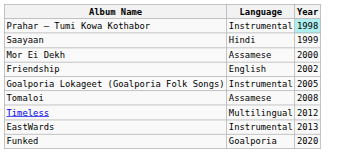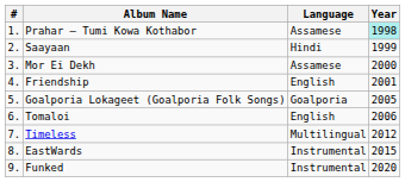 <table class="wikitable">
 <tr>
+<th>#</th>
 <th>Album Name</th>
 <th>Language</th>
 <th>Year</th>
 </tr>
 <tr>
+<td>1.</td>
 <td>Prahar – Tumi Kowa Kothabor</td>
-<td>Instrumental</td>
+<td>Assamese</td>
 <td style="background: paleturquoise;">1998</td>
 </tr>
 <tr>
+<td>2.</td>
 <td>Saayaan</td>
 <td>Hindi</td>
 <td>1999</td>
 </tr>
 <tr>
+<td>3.</td>
 <td>Mor Ei Dekh</td>
 <td>Assamese</td>
 <td>2000</td>
 </tr>
 <tr>
+<td>4.</td>
 <td>Friendship</td>
 <td>English</td>
-<td>2002</td>
+<td>2001</td>
 </tr>
 <tr>
+<td>5.</td>
 <td>Goalporia Lokageet (Goalporia Folk Songs)</td>
-<td>Instrumental</td>
+<td>Goalporia</td>
 <td>2005</td>
 </tr>
 <tr>
+<td>6.</td>
 <td>Tomaloi</td>
-<td>Assamese</td>
-<td>2008</td>
+<td>English</td>
+<td>2006</td>
 </tr>
 <tr>
+<td>7.</td>
 <td><a href='#'>Timeless</a></td>
 <td>Multilingual</td>
 <td>2012</td>
 </tr>
 <tr>
+<td>8.</td>
 <td>EastWards</td>
 <td>Instrumental</td>
-<td>2013</td>
+<td>2015</td>
 </tr>
 <tr>
+<td>9.</td>
 <td>Funked</td>
-<td>Goalporia</td>
+<td>Instrumental</td>
 <td>2020</td>
 </tr>
 </table>
